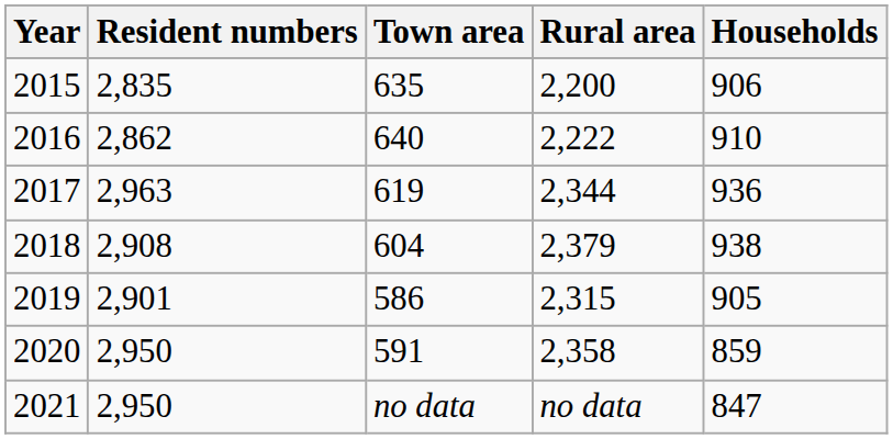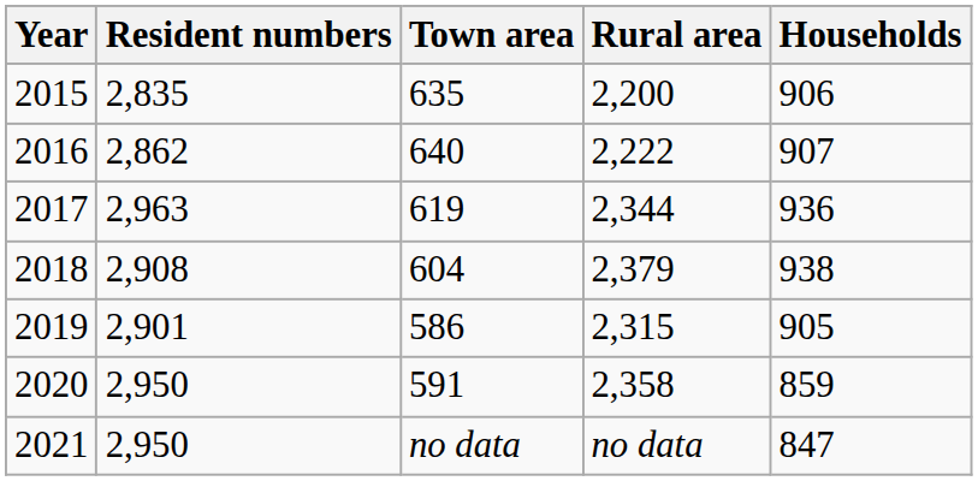 <table class="wikitable">
 <tr>
 <th>Year</th>
 <th>Resident numbers</th>
 <th>Town area</th>
 <th>Rural area</th>
 <th>Households</th>
 </tr>
 <tr>
 <td>2015</td>
 <td>2,835</td>
 <td>635</td>
 <td>2,200</td>
 <td>906</td>
 </tr>
 <tr>
 <td>2016</td>
 <td>2,862</td>
 <td>640</td>
 <td>2,222</td>
-<td>910</td>
+<td>907</td>
 </tr>
 <tr>
 <td>2017</td>
 <td>2,963</td>
 <td>619</td>
 <td>2,344</td>
 <td>936</td>
 </tr>
 <tr>
 <td>2018</td>
 <td>2,908</td>
 <td>604</td>
 <td>2,379</td>
 <td>938</td>
 </tr>
 <tr>
 <td>2019</td>
 <td>2,901</td>
 <td>586</td>
 <td>2,315</td>
 <td>905</td>
 </tr>
 <tr>
 <td>2020</td>
 <td>2,950</td>
 <td>591</td>
 <td>2,358</td>
 <td>859</td>
 </tr>
 <tr>
 <td>2021</td>
 <td>2,950</td>
 <td><em>no data</em></td>
 <td><em>no data</em></td>
 <td>847</td>
 </tr>
 </table>
